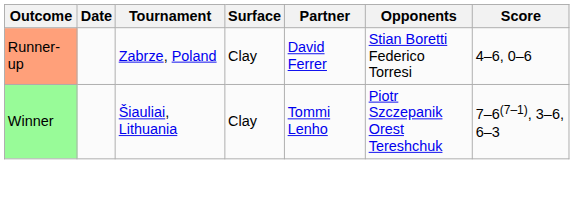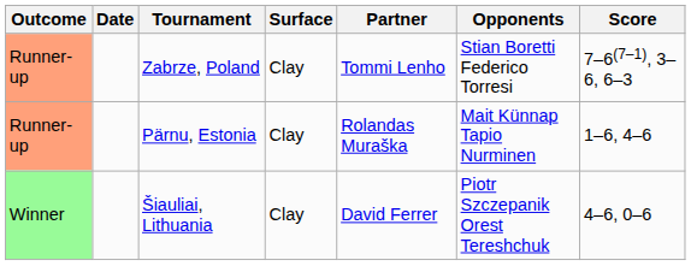 <table class=wikitable style=font-size:97%>
 <tr>
 <th>Outcome</th>
 <th>Date</th>
 <th>Tournament</th>
 <th>Surface</th>
 <th>Partner</th>
 <th>Opponents</th>
 <th>Score</th>
 </tr>
 <tr bgcolor=fbfbfb  >
 <td bgcolor=ffa07a>Runner-up</td>
 <td></td>
 <td> <a href='#'>Zabrze</a>, <a href='#'>Poland</a></td>
 <td>Clay</td>
-<td> <a href='#'>David Ferrer</a></td>
+<td> <a href='#'>Tommi Lenho</a></td>
 <td> <a href='#'>Stian Boretti</a> <br> Federico Torresi</td>
-<td>4–6, 0–6</td>
+<td>7–6<sup>(7–1)</sup>, 3–6, 6–3</td>
+</tr>
+<tr bgcolor=fbfbfb  >
+<td bgcolor=ffa07a>Runner-up</td>
+<td></td>
+<td> <a href='#'>Pärnu</a>, <a href='#'>Estonia</a></td>
+<td>Clay</td>
+<td> <a href='#'>Rolandas Muraška</a></td>
+<td> <a href='#'>Mait Künnap</a> <br> <a href='#'>Tapio Nurminen</a></td>
+<td>1–6, 4–6</td>
 </tr>
 <tr bgcolor=fbfbfb  >
 <td bgcolor=98fb98>Winner</td>
 <td></td>
 <td> <a href='#'>Šiauliai</a>, <a href='#'>Lithuania</a></td>
 <td>Clay</td>
-<td> <a href='#'>Tommi Lenho</a></td>
+<td> <a href='#'>David Ferrer</a></td>
 <td> <a href='#'>Piotr Szczepanik</a> <br> <a href='#'>Orest Tereshchuk</a></td>
-<td>7–6<sup>(7–1)</sup>, 3–6, 6–3</td>
+<td>4–6, 0–6</td>
 </tr>
 </table>
